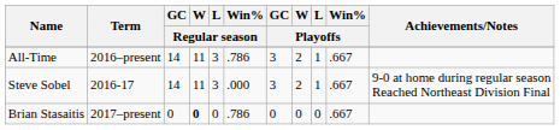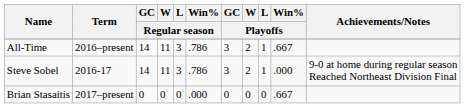 <table class="wikitable sortable">
 <tr>
 <th rowspan="2">Name</th>
 <th rowspan="2">Term</th>
 <th>GC</th>
 <th>W</th>
 <th>L</th>
 <th>Win%</th>
 <th>GC</th>
 <th>W</th>
 <th>L</th>
 <th>Win%</th>
 <th rowspan="2" class=unsortable>Achievements/Notes</th>
 </tr>
 <tr class="unsortable">
 <th colspan="4">Regular season</th>
 <th colspan="4">Playoffs</th>
 </tr>
 <tr>
 </tr>
 <tr class="sortbottom">
 <td>All-Time</td>
 <td>2016–present</td>
 <td>14</td>
 <td>11</td>
 <td>3</td>
 <td>.786</td>
 <td>3</td>
 <td>2</td>
 <td>1</td>
 <td>.667</td>
 <td></td>
 </tr>
 <tr>
 <td>Steve Sobel</td>
 <td>2016-17</td>
 <td>14</td>
 <td>11</td>
 <td>3</td>
-<td>.000</td>
+<td>.786</td>
 <td>3</td>
 <td>2</td>
 <td>1</td>
-<td>.667</td>
+<td>.000</td>
 <td>9-0 at home during regular season<br>Reached Northeast Division Final</td>
 </tr>
 <tr>
 <td>Brian Stasaitis</td>
 <td>2017–present</td>
 <td>0</td>
-<td><strong>0</strong></td>
 <td>0</td>
-<td>.786</td>
+<td>0</td>
+<td>.000</td>
 <td>0</td>
 <td>0</td>
 <td>0</td>
 <td>.667</td>
 <td></td>
 </tr>
 </table>
